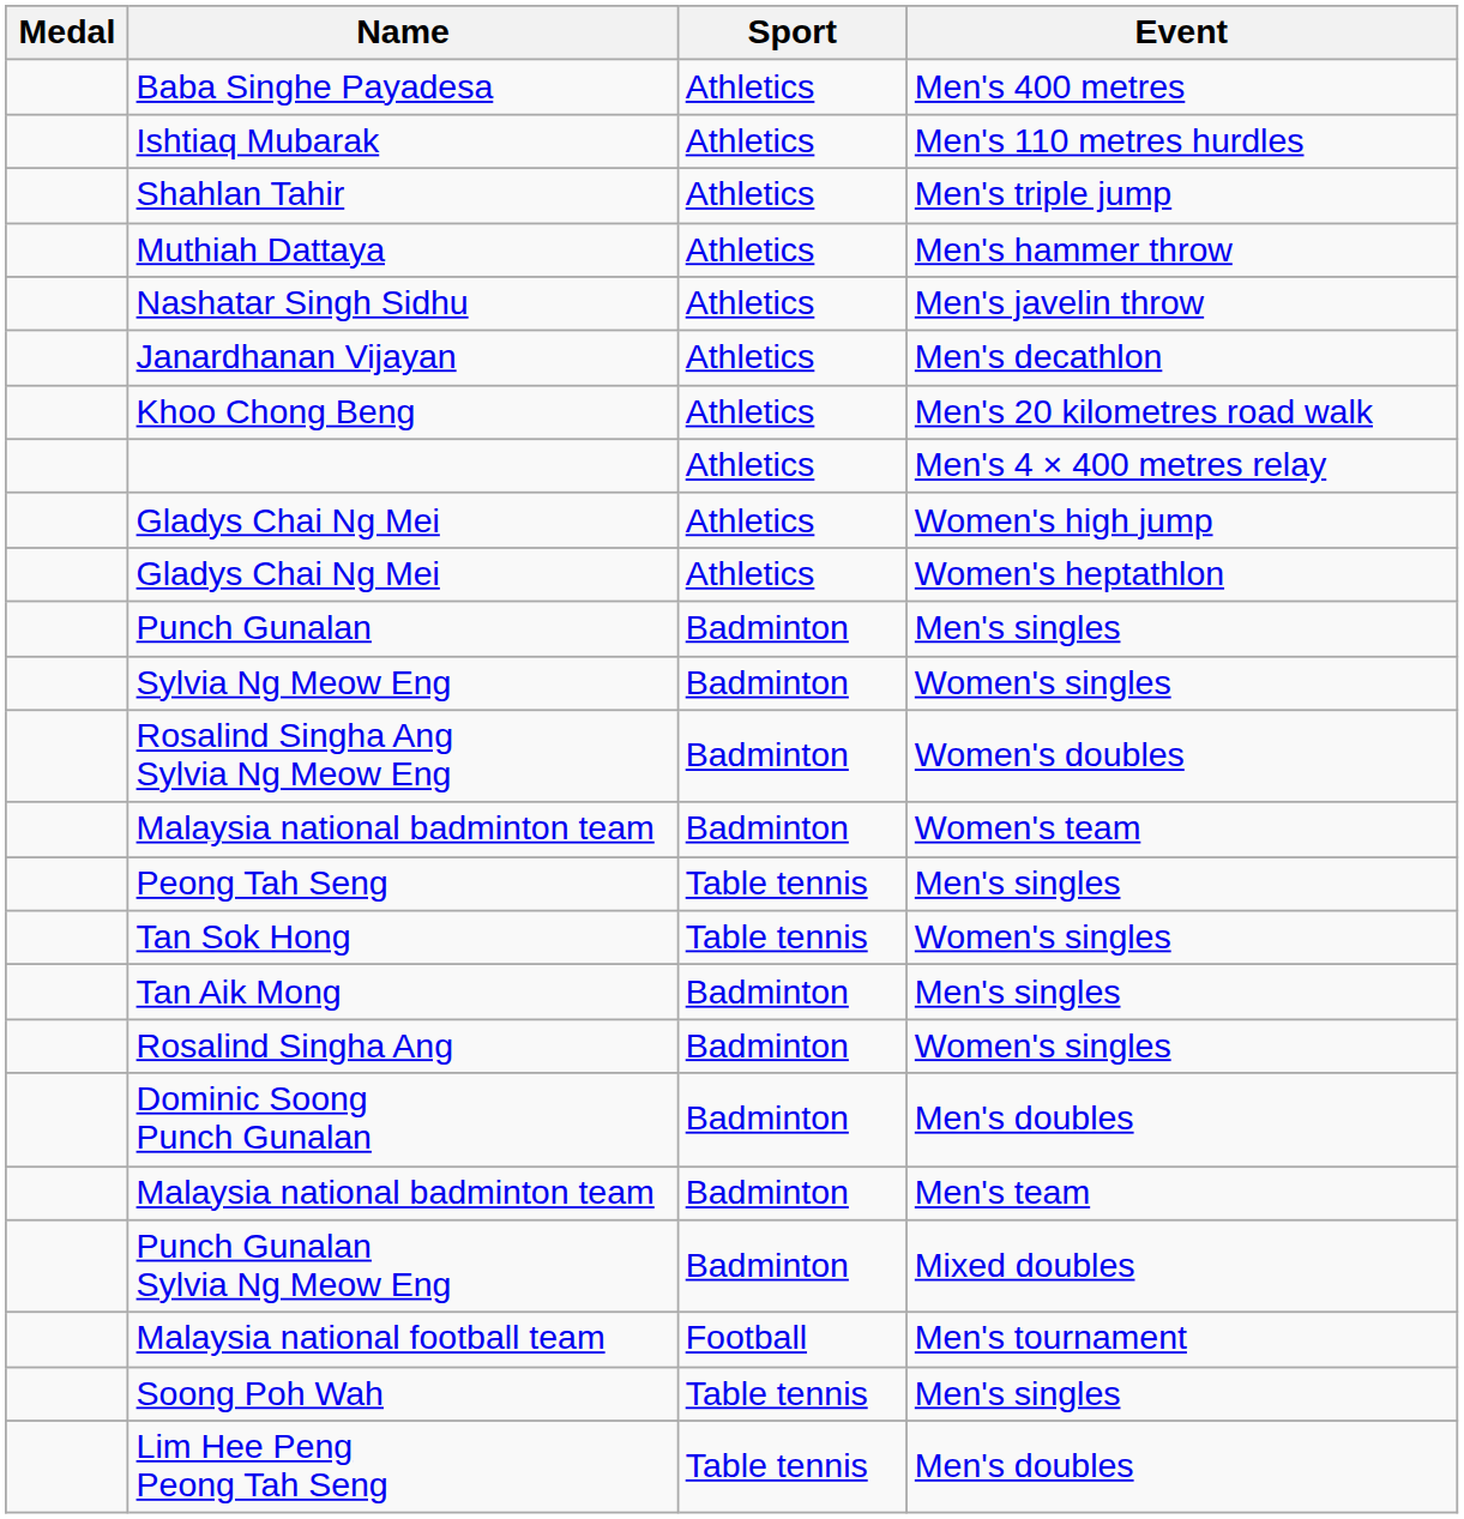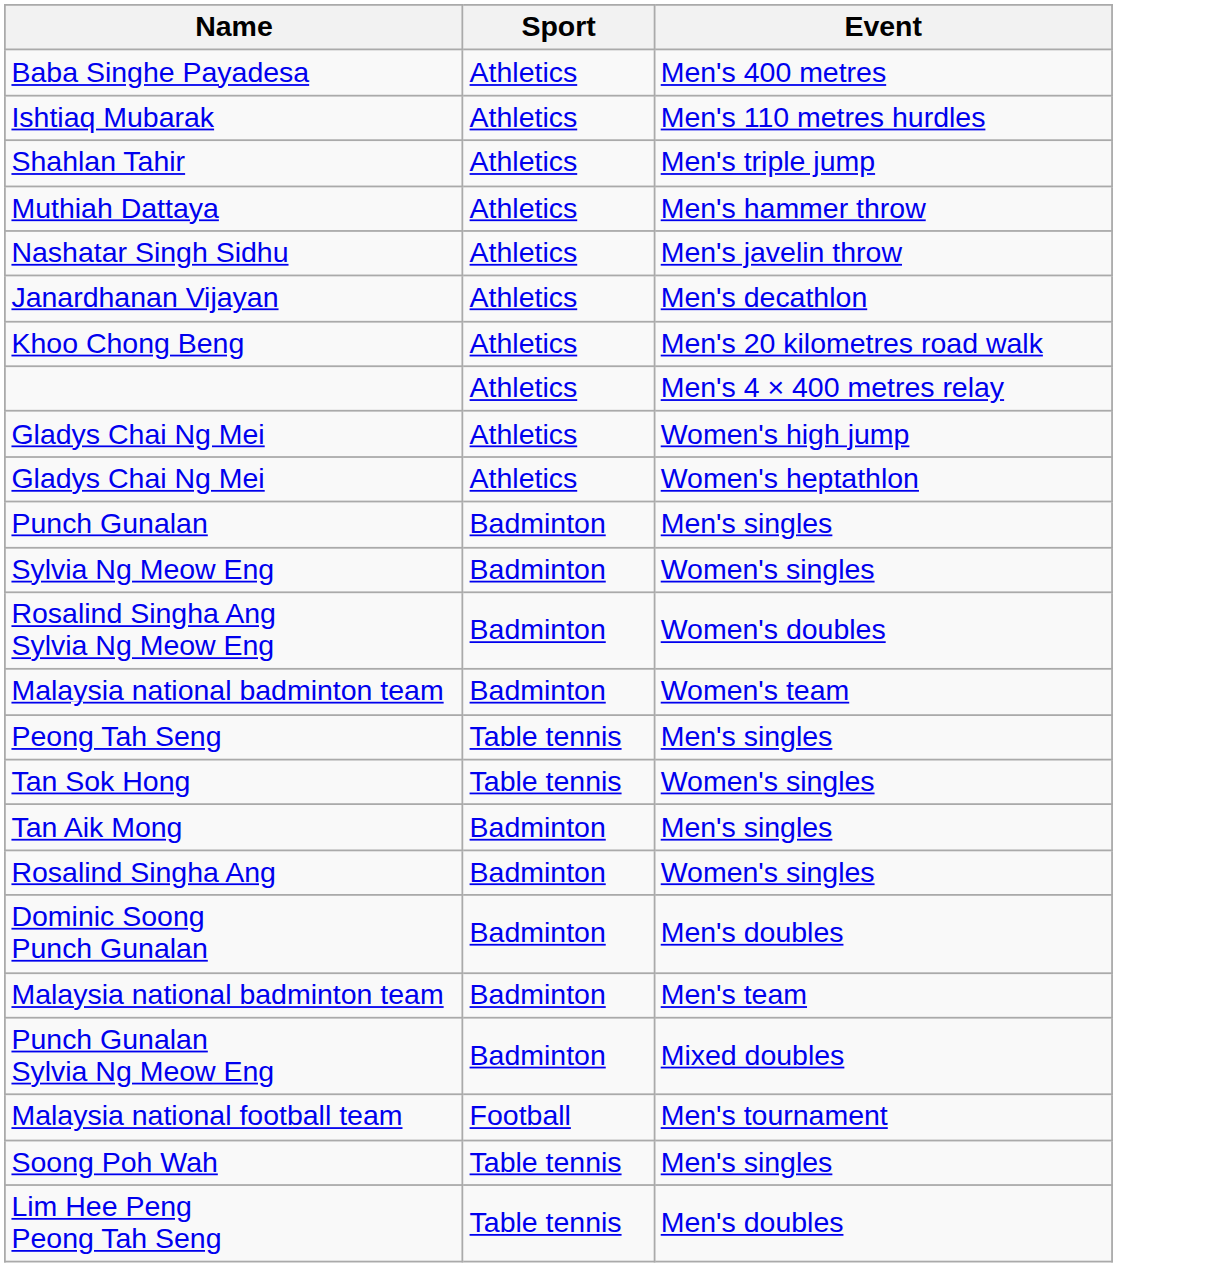 <table class="wikitable sortable" style="font-size:100%">
 <tr>
-<th width="50">Medal</th>
 <th width="250">Name</th>
 <th width="100">Sport</th>
 <th width="250">Event</th>
 </tr>
 <tr>
-<td></td>
 <td><a href='#'>Baba Singhe Payadesa</a></td>
 <td><a href='#'>Athletics</a></td>
 <td><a href='#'>Men's 400 metres</a></td>
 </tr>
 <tr>
-<td></td>
 <td><a href='#'>Ishtiaq Mubarak</a></td>
 <td><a href='#'>Athletics</a></td>
 <td><a href='#'>Men's 110 metres hurdles</a></td>
 </tr>
 <tr>
-<td></td>
 <td><a href='#'>Shahlan Tahir</a></td>
 <td><a href='#'>Athletics</a></td>
 <td><a href='#'>Men's triple jump</a></td>
 </tr>
 <tr>
-<td></td>
 <td><a href='#'>Muthiah Dattaya</a></td>
 <td><a href='#'>Athletics</a></td>
 <td><a href='#'>Men's hammer throw</a></td>
 </tr>
 <tr>
-<td></td>
 <td><a href='#'>Nashatar Singh Sidhu</a></td>
 <td><a href='#'>Athletics</a></td>
 <td><a href='#'>Men's javelin throw</a></td>
 </tr>
 <tr>
-<td></td>
 <td><a href='#'>Janardhanan Vijayan</a></td>
 <td><a href='#'>Athletics</a></td>
 <td><a href='#'>Men's decathlon</a></td>
 </tr>
 <tr>
-<td></td>
 <td><a href='#'>Khoo Chong Beng</a></td>
 <td><a href='#'>Athletics</a></td>
 <td><a href='#'>Men's 20 kilometres road walk</a></td>
 </tr>
 <tr>
 <td></td>
-<td></td>
 <td><a href='#'>Athletics</a></td>
 <td><a href='#'>Men's 4 × 400 metres relay</a></td>
 </tr>
 <tr>
-<td></td>
 <td><a href='#'>Gladys Chai Ng Mei</a></td>
 <td><a href='#'>Athletics</a></td>
 <td><a href='#'>Women's high jump</a></td>
 </tr>
 <tr>
-<td></td>
 <td><a href='#'>Gladys Chai Ng Mei</a></td>
 <td><a href='#'>Athletics</a></td>
 <td><a href='#'>Women's heptathlon</a></td>
 </tr>
 <tr>
-<td></td>
 <td><a href='#'>Punch Gunalan</a></td>
 <td><a href='#'>Badminton</a></td>
 <td><a href='#'>Men's singles</a></td>
 </tr>
 <tr>
-<td></td>
 <td><a href='#'>Sylvia Ng Meow Eng</a></td>
 <td><a href='#'>Badminton</a></td>
 <td><a href='#'>Women's singles</a></td>
 </tr>
 <tr>
-<td></td>
 <td><a href='#'>Rosalind Singha Ang</a><br><a href='#'>Sylvia Ng Meow Eng</a></td>
 <td><a href='#'>Badminton</a></td>
 <td><a href='#'>Women's doubles</a></td>
 </tr>
 <tr>
-<td></td>
 <td><a href='#'>Malaysia national badminton team</a><br></td>
 <td><a href='#'>Badminton</a></td>
 <td><a href='#'>Women's team</a></td>
 </tr>
 <tr>
-<td></td>
 <td><a href='#'>Peong Tah Seng</a></td>
 <td><a href='#'>Table tennis</a></td>
 <td><a href='#'>Men's singles</a></td>
 </tr>
 <tr>
-<td></td>
 <td><a href='#'>Tan Sok Hong</a></td>
 <td><a href='#'>Table tennis</a></td>
 <td><a href='#'>Women's singles</a></td>
 </tr>
 <tr>
-<td></td>
 <td><a href='#'>Tan Aik Mong</a></td>
 <td><a href='#'>Badminton</a></td>
 <td><a href='#'>Men's singles</a></td>
 </tr>
 <tr>
-<td></td>
 <td><a href='#'>Rosalind Singha Ang</a></td>
 <td><a href='#'>Badminton</a></td>
 <td><a href='#'>Women's singles</a></td>
 </tr>
 <tr>
-<td></td>
 <td><a href='#'>Dominic Soong</a><br><a href='#'>Punch Gunalan</a></td>
 <td><a href='#'>Badminton</a></td>
 <td><a href='#'>Men's doubles</a></td>
 </tr>
 <tr>
-<td></td>
 <td><a href='#'>Malaysia national badminton team</a><br></td>
 <td><a href='#'>Badminton</a></td>
 <td><a href='#'>Men's team</a></td>
 </tr>
 <tr>
-<td></td>
 <td><a href='#'>Punch Gunalan</a><br><a href='#'>Sylvia Ng Meow Eng</a></td>
 <td><a href='#'>Badminton</a></td>
 <td><a href='#'>Mixed doubles</a></td>
 </tr>
 <tr>
-<td></td>
 <td><a href='#'>Malaysia national football team</a></td>
 <td><a href='#'>Football</a></td>
 <td><a href='#'>Men's tournament</a></td>
 </tr>
 <tr>
-<td></td>
 <td><a href='#'>Soong Poh Wah</a></td>
 <td><a href='#'>Table tennis</a></td>
 <td><a href='#'>Men's singles</a></td>
 </tr>
 <tr>
-<td></td>
 <td><a href='#'>Lim Hee Peng</a><br><a href='#'>Peong Tah Seng</a></td>
 <td><a href='#'>Table tennis</a></td>
 <td><a href='#'>Men's doubles</a></td>
 </tr>
 </table>
